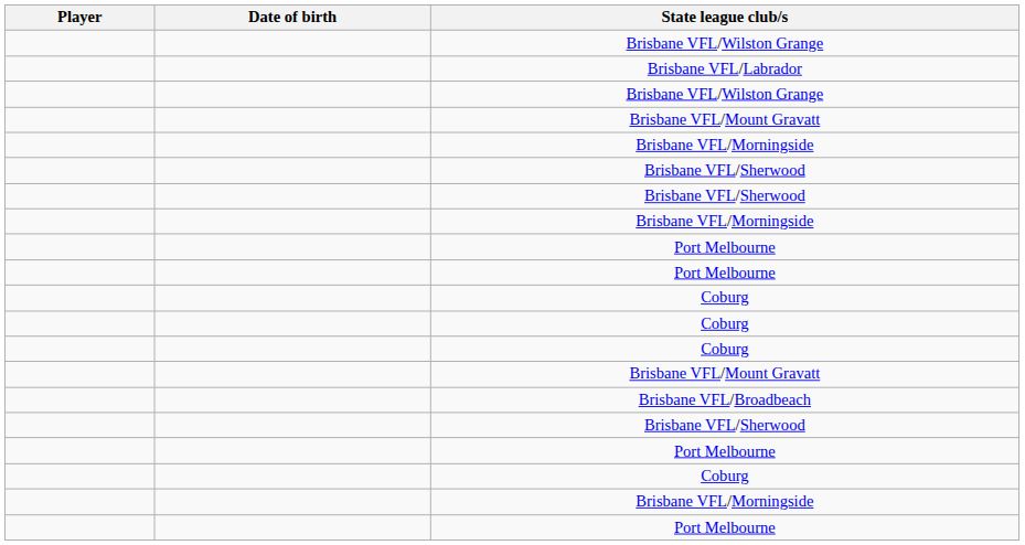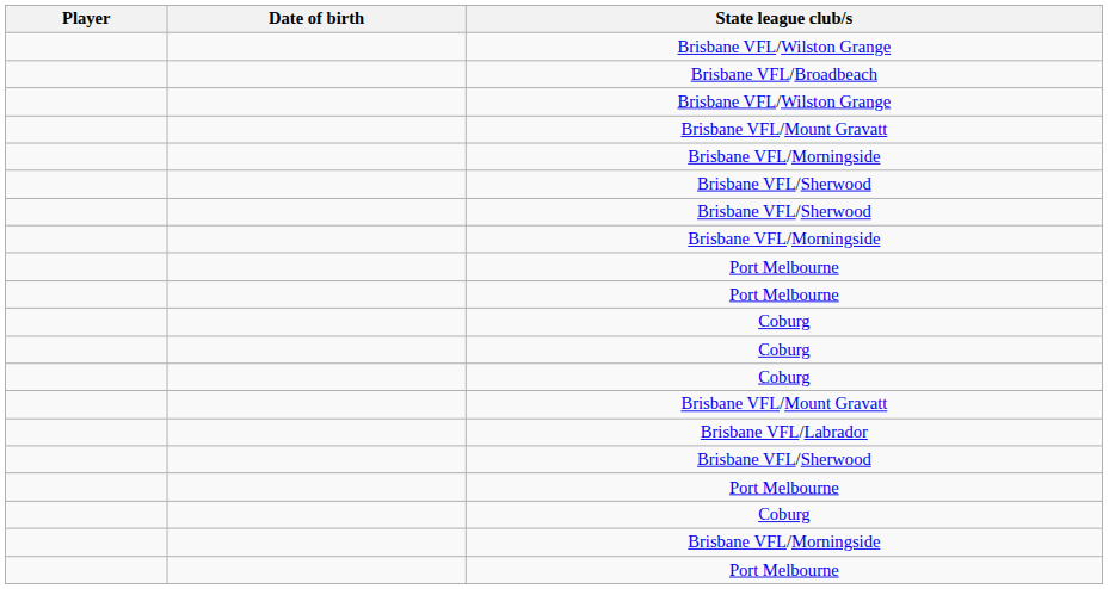 <table class="wikitable sortable" style="text-align:center; width:80%;">
 <tr>
 <th>Player</th>
 <th>Date of birth</th>
 <th>State league club/s</th>
 </tr>
 <tr>
 <td style="text-align:left"></td>
 <td></td>
 <td><a href='#'>Brisbane VFL</a>/<a href='#'>Wilston Grange</a></td>
 </tr>
 <tr>
 <td style="text-align:left"></td>
 <td></td>
-<td><a href='#'>Brisbane VFL</a>/<a href='#'>Labrador</a></td>
+<td><a href='#'>Brisbane VFL</a>/<a href='#'>Broadbeach</a></td>
 </tr>
 <tr>
 <td style="text-align:left"></td>
 <td></td>
 <td><a href='#'>Brisbane VFL</a>/<a href='#'>Wilston Grange</a></td>
 </tr>
 <tr>
 <td style="text-align:left"></td>
 <td></td>
 <td><a href='#'>Brisbane VFL</a>/<a href='#'>Mount Gravatt</a></td>
 </tr>
 <tr>
 <td style="text-align:left"></td>
 <td></td>
 <td><a href='#'>Brisbane VFL</a>/<a href='#'>Morningside</a></td>
 </tr>
 <tr>
 <td style="text-align:left"></td>
 <td></td>
 <td><a href='#'>Brisbane VFL</a>/<a href='#'>Sherwood</a></td>
 </tr>
 <tr>
 <td style="text-align:left"></td>
 <td></td>
 <td><a href='#'>Brisbane VFL</a>/<a href='#'>Sherwood</a></td>
 </tr>
 <tr>
 <td style="text-align:left"></td>
 <td></td>
 <td><a href='#'>Brisbane VFL</a>/<a href='#'>Morningside</a></td>
 </tr>
 <tr>
 <td style="text-align:left"></td>
 <td></td>
 <td><a href='#'>Port Melbourne</a></td>
 </tr>
 <tr>
 <td style="text-align:left"></td>
 <td></td>
 <td><a href='#'>Port Melbourne</a></td>
 </tr>
 <tr>
 <td style="text-align:left"></td>
 <td></td>
 <td><a href='#'>Coburg</a></td>
 </tr>
 <tr>
 <td style="text-align:left"></td>
 <td></td>
 <td><a href='#'>Coburg</a></td>
 </tr>
 <tr>
 <td style="text-align:left"></td>
 <td></td>
 <td><a href='#'>Coburg</a></td>
 </tr>
 <tr>
 <td style="text-align:left"></td>
 <td></td>
 <td><a href='#'>Brisbane VFL</a>/<a href='#'>Mount Gravatt</a></td>
 </tr>
 <tr>
 <td style="text-align:left"></td>
 <td></td>
-<td><a href='#'>Brisbane VFL</a>/<a href='#'>Broadbeach</a></td>
+<td><a href='#'>Brisbane VFL</a>/<a href='#'>Labrador</a></td>
 </tr>
 <tr>
 <td style="text-align:left"></td>
 <td></td>
 <td><a href='#'>Brisbane VFL</a>/<a href='#'>Sherwood</a></td>
 </tr>
 <tr>
 <td style="text-align:left"></td>
 <td></td>
 <td><a href='#'>Port Melbourne</a></td>
 </tr>
 <tr>
 <td style="text-align:left"></td>
 <td></td>
 <td><a href='#'>Coburg</a></td>
 </tr>
 <tr>
 <td style="text-align:left"></td>
 <td></td>
 <td><a href='#'>Brisbane VFL</a>/<a href='#'>Morningside</a></td>
 </tr>
 <tr>
 <td style="text-align:left"></td>
 <td></td>
 <td><a href='#'>Port Melbourne</a></td>
 </tr>
 </table>
